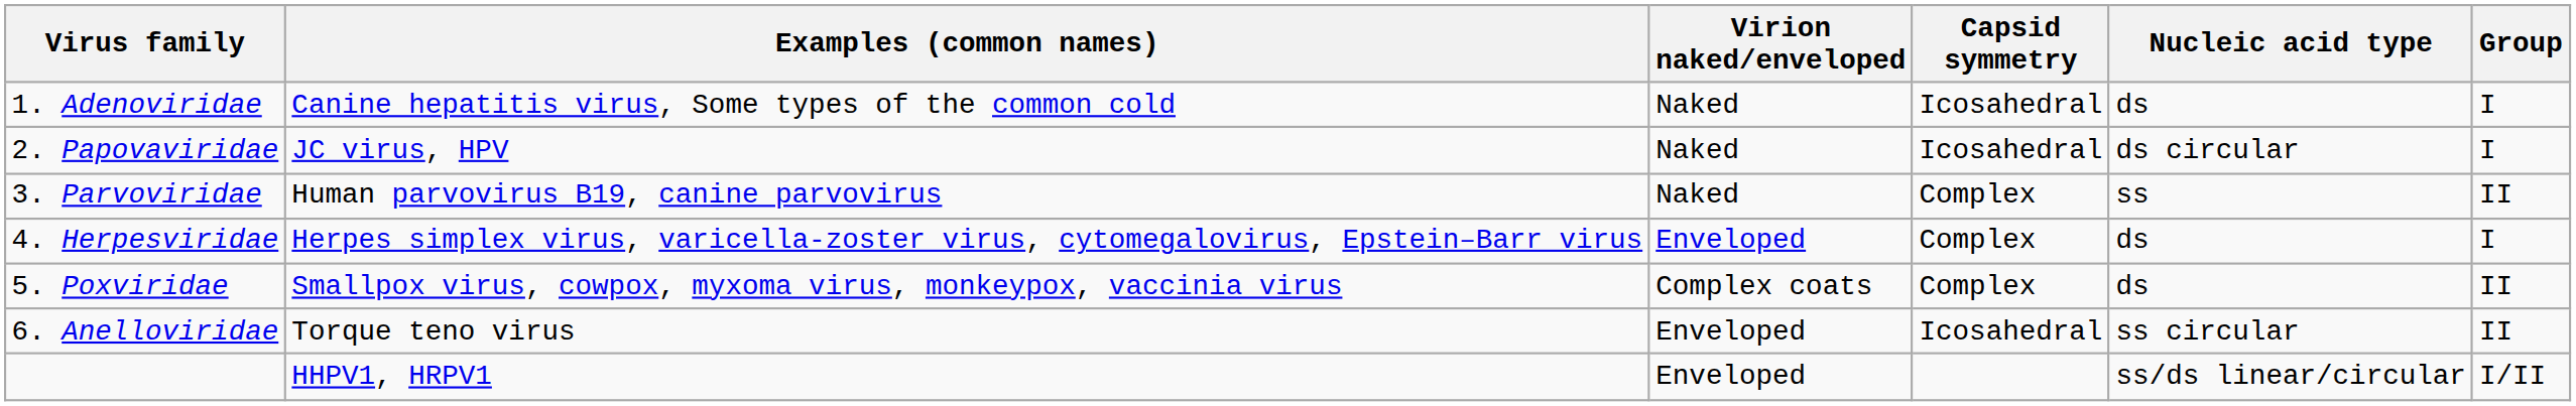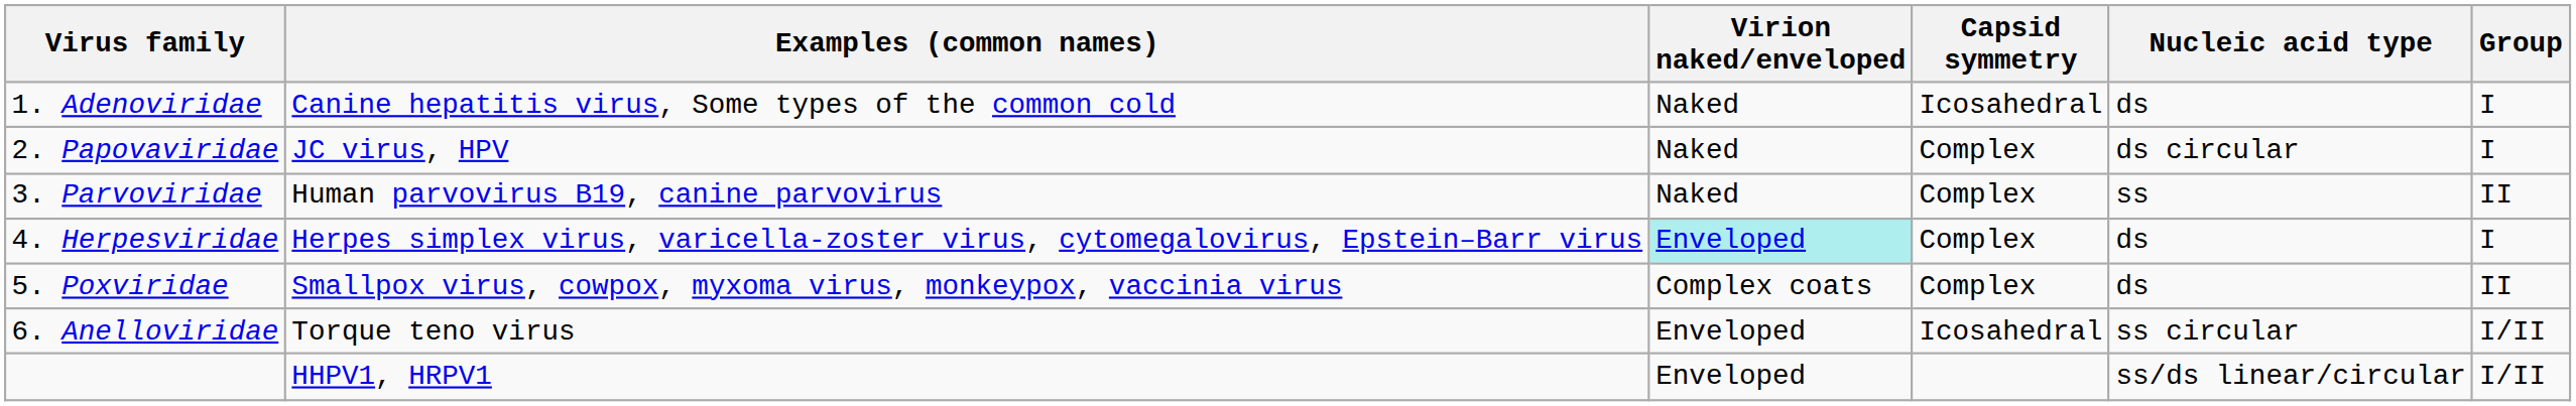 <table class="wikitable">
 <tr>
 <th>Virus family</th>
 <th>Examples (common names)</th>
 <th>Virion<br> naked/enveloped</th>
 <th>Capsid<br>symmetry</th>
 <th>Nucleic acid type</th>
 <th>Group</th>
 </tr>
 <tr>
 <td>1. <em><a href='#'>Adenoviridae</a></em></td>
 <td><a href='#'>Canine hepatitis virus</a>, Some types of the <a href='#'>common cold</a></td>
 <td>Naked</td>
 <td>Icosahedral</td>
 <td>ds</td>
 <td>I</td>
 </tr>
 <tr>
 <td>2. <em><a href='#'>Papovaviridae</a></em></td>
 <td><a href='#'>JC virus</a>, <a href='#'>HPV</a></td>
 <td>Naked</td>
-<td>Icosahedral</td>
+<td>Complex</td>
 <td>ds circular</td>
 <td>I</td>
 </tr>
 <tr>
 <td>3. <em><a href='#'>Parvoviridae</a></em></td>
 <td>Human <a href='#'>parvovirus B19</a>, <a href='#'>canine parvovirus</a></td>
 <td>Naked</td>
 <td>Complex</td>
 <td>ss</td>
 <td>II</td>
 </tr>
 <tr>
 <td>4. <em><a href='#'>Herpesviridae</a></em></td>
 <td><a href='#'>Herpes simplex virus</a>, <a href='#'>varicella-zoster virus</a>, <a href='#'>cytomegalovirus</a>, <a href='#'>Epstein–Barr virus</a></td>
-<td><a href='#'>Enveloped</a></td>
+<td style="background: paleturquoise;"><a href='#'>Enveloped</a></td>
 <td>Complex</td>
 <td>ds</td>
 <td>I</td>
 </tr>
 <tr>
 <td>5. <em><a href='#'>Poxviridae</a></em></td>
 <td><a href='#'>Smallpox virus</a>, <a href='#'>cowpox</a>, <a href='#'>myxoma virus</a>, <a href='#'>monkeypox</a>, <a href='#'>vaccinia virus</a></td>
 <td>Complex coats</td>
 <td>Complex</td>
 <td>ds</td>
 <td>II</td>
 </tr>
 <tr>
 <td>6. <em><a href='#'>Anelloviridae</a></em></td>
 <td>Torque teno virus</td>
 <td>Enveloped</td>
 <td>Icosahedral</td>
 <td>ss circular</td>
-<td>II</td>
+<td>I/II</td>
 </tr>
 <tr>
 <td></td>
 <td><a href='#'>HHPV1</a>, <a href='#'>HRPV1</a></td>
 <td>Enveloped</td>
 <td></td>
 <td>ss/ds linear/circular</td>
 <td>I/II</td>
 </tr>
 </table>
